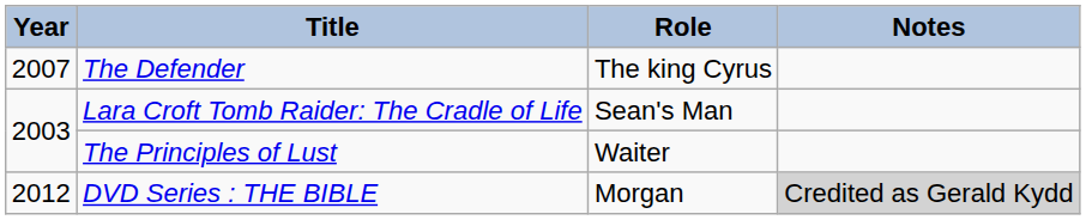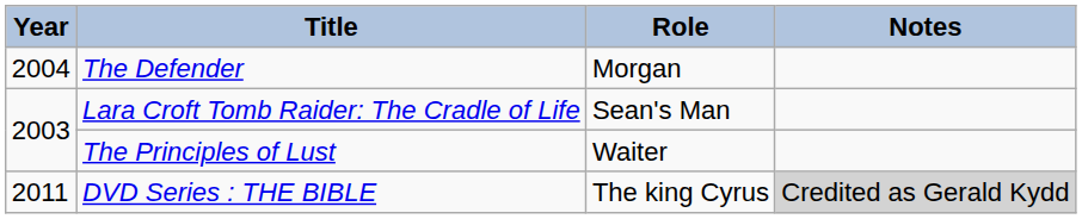 <table class="wikitable" style="font-size:95%;">
 <tr>
 <th style="background:#B0C4DE;">Year</th>
 <th style="background:#B0C4DE;">Title</th>
 <th style="background:#B0C4DE;">Role</th>
 <th style="background:#B0C4DE;">Notes</th>
 </tr>
 <tr>
-<td>2007</td>
+<td>2004</td>
 <td><em><a href='#'>The Defender</a></em></td>
-<td>The king Cyrus</td>
+<td>Morgan</td>
 <td></td>
 </tr>
 <tr>
 <td rowspan="2">2003</td>
 <td><em><a href='#'>Lara Croft Tomb Raider: The Cradle of Life</a></em></td>
 <td>Sean's Man</td>
 <td></td>
 </tr>
 <tr>
 <td><em><a href='#'>The Principles of Lust</a></em></td>
 <td>Waiter</td>
 <td></td>
 </tr>
 <tr>
-<td>2012</td>
+<td>2011</td>
 <td><em><a href='#'>DVD Series : THE BIBLE</a></em></td>
-<td>Morgan</td>
+<td>The king Cyrus</td>
 <td style="background: lightgrey;">Credited as Gerald Kydd</td>
 </tr>
 </table>
